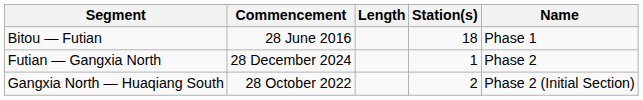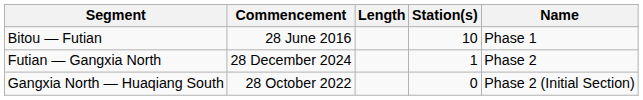 <table class="wikitable" style="border-collapse: collapse; text-align: right;">
 <tr>
 <th>Segment</th>
 <th>Commencement</th>
 <th>Length</th>
 <th>Station(s)</th>
 <th>Name</th>
 </tr>
 <tr>
 <td style="text-align: left;">Bitou — Futian</td>
 <td>28 June 2016</td>
 <td></td>
-<td>18</td>
+<td>10</td>
 <td style="text-align: left;">Phase 1</td>
 </tr>
 <tr>
 <td style="text-align: left;">Futian — Gangxia North</td>
 <td>28 December 2024</td>
 <td></td>
 <td>1</td>
 <td style="text-align: left;">Phase 2</td>
 </tr>
 <tr>
 <td style="text-align: left;">Gangxia North — Huaqiang South</td>
 <td>28 October 2022</td>
 <td></td>
-<td>2</td>
+<td>0</td>
 <td style="text-align: left;">Phase 2 (Initial Section)</td>
 </tr>
 </table>
